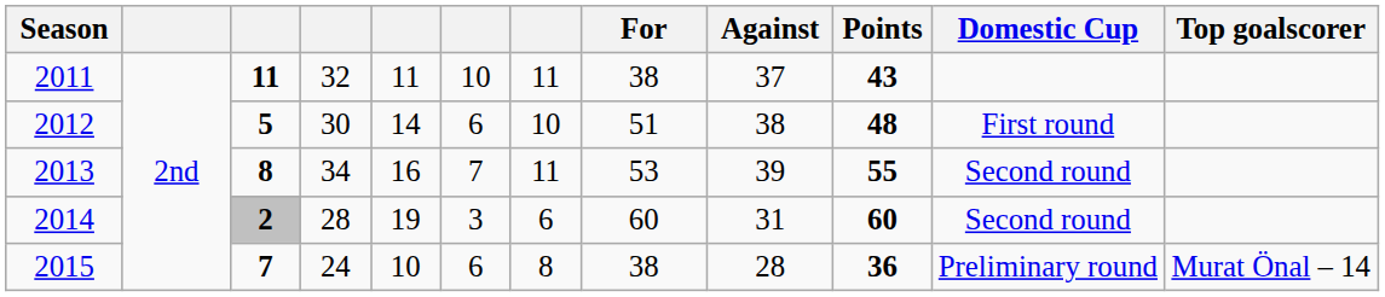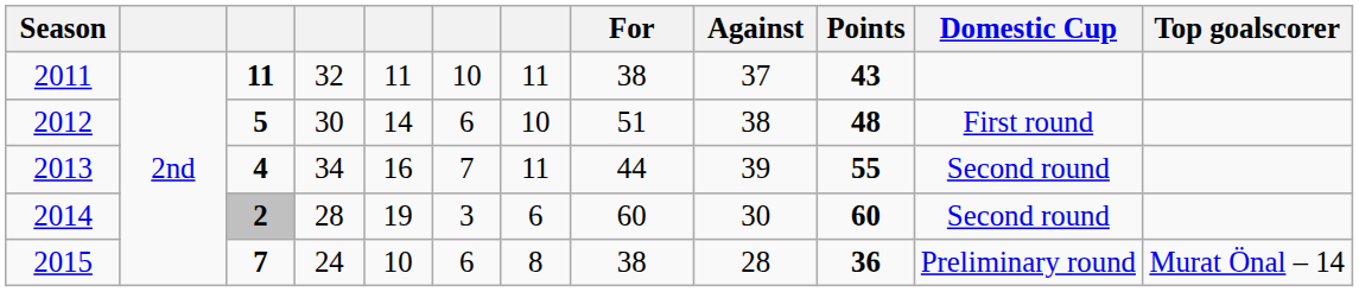 <table class="wikitable" style="text-align: center;">
 <tr>
 <th width=55>Season</th>
 <th width=50></th>
 <th width=30></th>
 <th width=30></th>
 <th width=30></th>
 <th width=30></th>
 <th width=30></th>
 <th width=60>For</th>
 <th width=60>Against</th>
 <th width=45>Points</th>
 <th><a href='#'>Domestic Cup</a></th>
 <th>Top goalscorer</th>
 </tr>
 <tr>
 <td><a href='#'>2011</a></td>
 <td rowspan="5"><a href='#'>2nd</a></td>
 <td><strong>11</strong></td>
 <td>32</td>
 <td>11</td>
 <td>10</td>
 <td>11</td>
 <td>38</td>
 <td>37</td>
 <td><strong>43</strong></td>
 <td></td>
 <td></td>
 </tr>
 <tr>
 <td><a href='#'>2012</a></td>
 <td><strong>5</strong></td>
 <td>30</td>
 <td>14</td>
 <td>6</td>
 <td>10</td>
 <td>51</td>
 <td>38</td>
 <td><strong>48</strong></td>
 <td><a href='#'>First round</a></td>
 <td></td>
 </tr>
 <tr>
 <td><a href='#'>2013</a></td>
-<td><strong>8</strong></td>
+<td><strong>4</strong></td>
 <td>34</td>
 <td>16</td>
 <td>7</td>
 <td>11</td>
-<td>53</td>
+<td>44</td>
 <td>39</td>
 <td><strong>55</strong></td>
 <td><a href='#'>Second round</a></td>
 <td></td>
 </tr>
 <tr>
 <td><a href='#'>2014</a></td>
 <td style="background:silver"><strong>2</strong></td>
 <td>28</td>
 <td>19</td>
 <td>3</td>
 <td>6</td>
 <td>60</td>
-<td>31</td>
+<td>30</td>
 <td><strong>60</strong></td>
 <td><a href='#'>Second round</a></td>
 <td></td>
 </tr>
 <tr>
 <td><a href='#'>2015</a></td>
 <td><strong>7</strong></td>
 <td>24</td>
 <td>10</td>
 <td>6</td>
 <td>8</td>
 <td>38</td>
 <td>28</td>
 <td><strong>36</strong></td>
 <td><a href='#'>Preliminary round</a></td>
 <td> <a href='#'>Murat Önal</a> – 14</td>
 </tr>
 </table>
